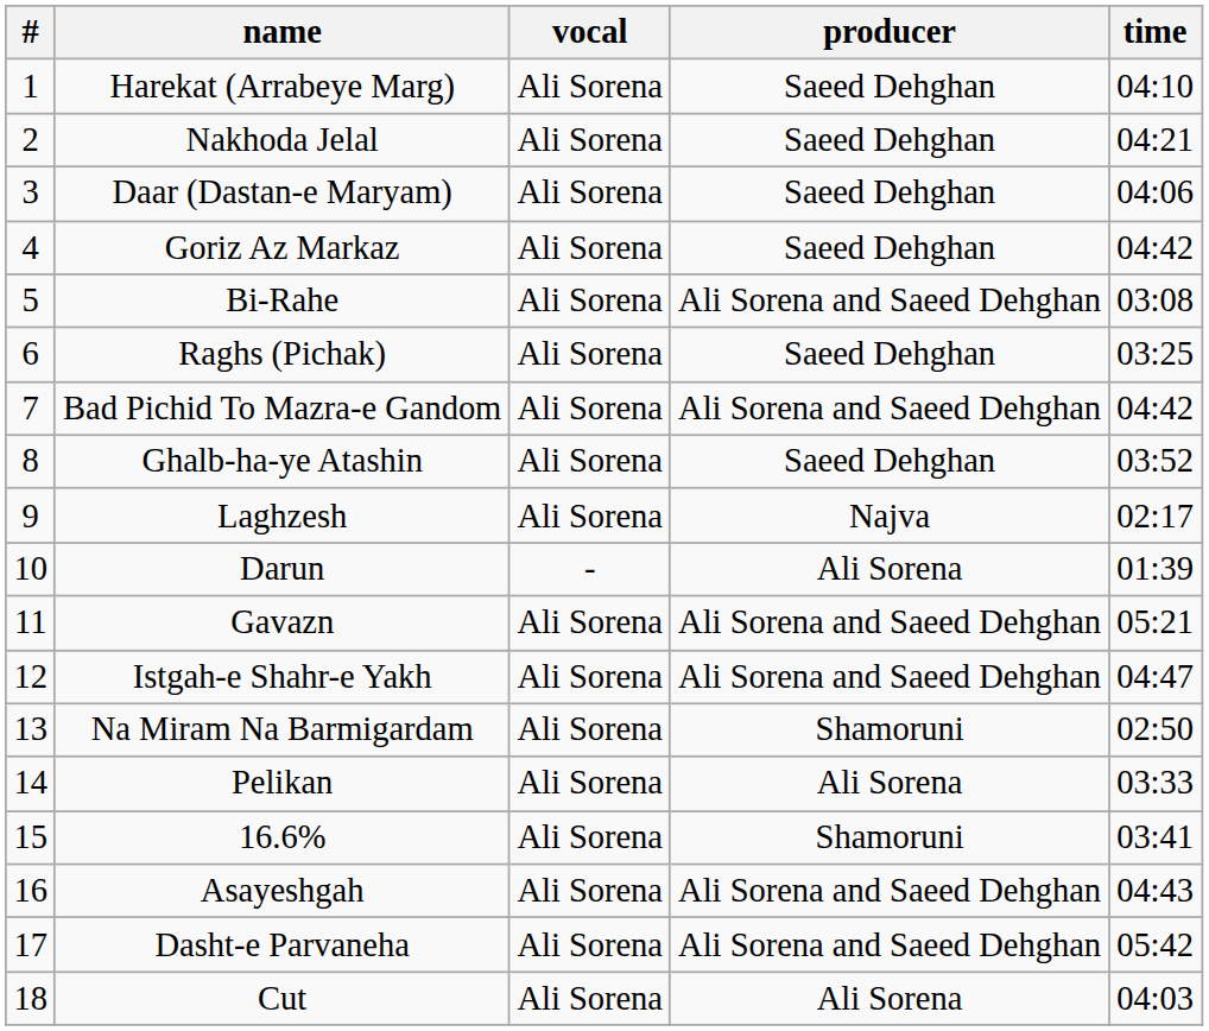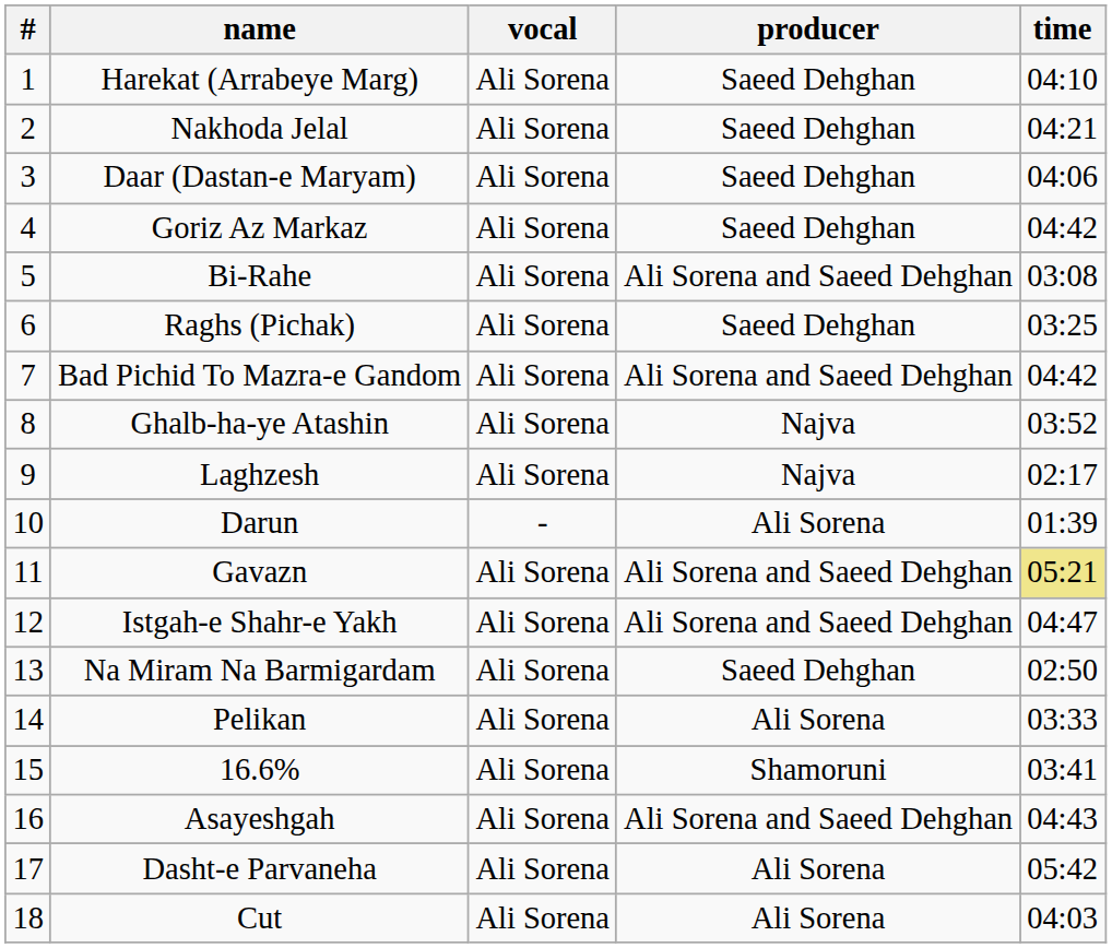 <table class="wikitable" style="text-align:center;">
 <tr>
 <th>#</th>
 <th>name</th>
 <th>vocal</th>
 <th>producer</th>
 <th>time</th>
 </tr>
 <tr>
 <td>1</td>
 <td>Harekat (Arrabeye Marg)</td>
 <td>Ali Sorena</td>
 <td>Saeed Dehghan</td>
 <td>04:10</td>
 </tr>
 <tr>
 <td>2</td>
 <td>Nakhoda Jelal</td>
 <td>Ali Sorena</td>
 <td>Saeed Dehghan</td>
 <td>04:21</td>
 </tr>
 <tr>
 <td>3</td>
 <td>Daar (Dastan-e Maryam)</td>
 <td>Ali Sorena</td>
 <td>Saeed Dehghan</td>
 <td>04:06</td>
 </tr>
 <tr>
 <td>4</td>
 <td>Goriz Az Markaz</td>
 <td>Ali Sorena</td>
 <td>Saeed Dehghan</td>
 <td>04:42</td>
 </tr>
 <tr>
 <td>5</td>
 <td>Bi-Rahe</td>
 <td>Ali Sorena</td>
 <td>Ali Sorena and Saeed Dehghan</td>
 <td>03:08</td>
 </tr>
 <tr>
 <td>6</td>
 <td>Raghs (Pichak)</td>
 <td>Ali Sorena</td>
 <td>Saeed Dehghan</td>
 <td>03:25</td>
 </tr>
 <tr>
 <td>7</td>
 <td>Bad Pichid To Mazra-e Gandom</td>
 <td>Ali Sorena</td>
 <td>Ali Sorena and Saeed Dehghan</td>
 <td>04:42</td>
 </tr>
 <tr>
 <td>8</td>
 <td>Ghalb-ha-ye Atashin</td>
 <td>Ali Sorena</td>
-<td>Saeed Dehghan</td>
+<td>Najva</td>
 <td>03:52</td>
 </tr>
 <tr>
 <td>9</td>
 <td>Laghzesh</td>
 <td>Ali Sorena</td>
 <td>Najva</td>
 <td>02:17</td>
 </tr>
 <tr>
 <td>10</td>
 <td>Darun</td>
 <td>-</td>
 <td>Ali Sorena</td>
 <td>01:39</td>
 </tr>
 <tr>
 <td>11</td>
 <td>Gavazn</td>
 <td>Ali Sorena</td>
 <td>Ali Sorena and Saeed Dehghan</td>
-<td>05:21</td>
+<td style="background: khaki;">05:21</td>
 </tr>
 <tr>
 <td>12</td>
 <td>Istgah-e Shahr-e Yakh</td>
 <td>Ali Sorena</td>
 <td>Ali Sorena and Saeed Dehghan</td>
 <td>04:47</td>
 </tr>
 <tr>
 <td>13</td>
 <td>Na Miram Na Barmigardam</td>
 <td>Ali Sorena</td>
-<td>Shamoruni</td>
+<td>Saeed Dehghan</td>
 <td>02:50</td>
 </tr>
 <tr>
 <td>14</td>
 <td>Pelikan</td>
 <td>Ali Sorena</td>
 <td>Ali Sorena</td>
 <td>03:33</td>
 </tr>
 <tr>
 <td>15</td>
 <td>16.6%</td>
 <td>Ali Sorena</td>
 <td>Shamoruni</td>
 <td>03:41</td>
 </tr>
 <tr>
 <td>16</td>
 <td>Asayeshgah</td>
 <td>Ali Sorena</td>
 <td>Ali Sorena and Saeed Dehghan</td>
 <td>04:43</td>
 </tr>
 <tr>
 <td>17</td>
 <td>Dasht-e Parvaneha</td>
 <td>Ali Sorena</td>
-<td>Ali Sorena and Saeed Dehghan</td>
+<td>Ali Sorena</td>
 <td>05:42</td>
 </tr>
 <tr>
 <td>18</td>
 <td>Cut</td>
 <td>Ali Sorena</td>
 <td>Ali Sorena</td>
 <td>04:03</td>
 </tr>
 </table>
